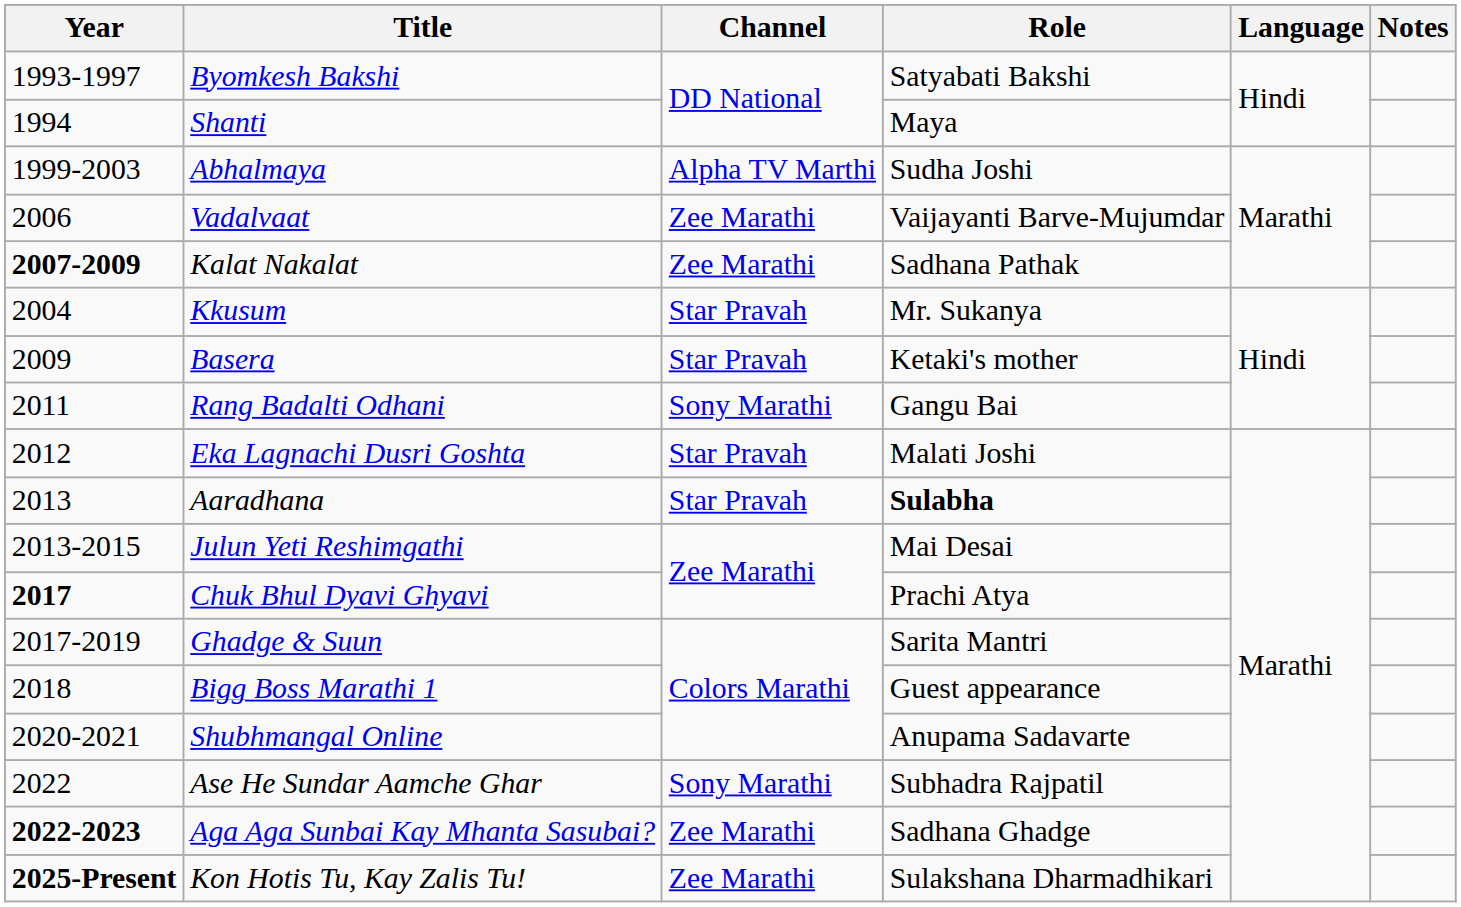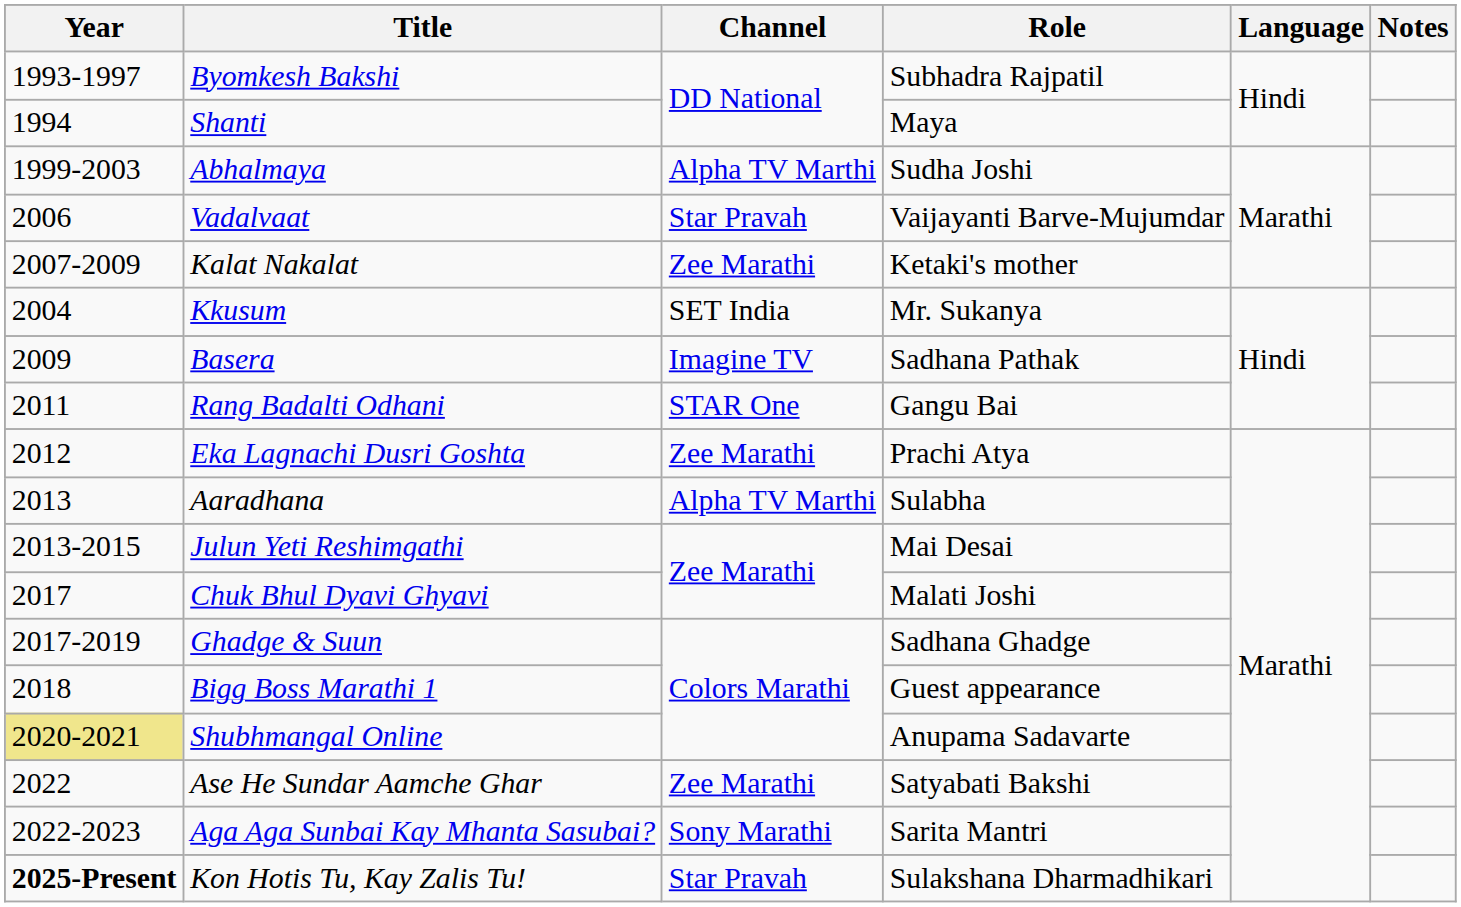 <table class="wikitable">
 <tr>
 <th>Year</th>
 <th>Title</th>
 <th>Channel</th>
 <th>Role</th>
 <th>Language</th>
 <th>Notes</th>
 </tr>
 <tr>
 <td>1993-1997</td>
 <td><a href='#'><em>Byomkesh Bakshi</em></a></td>
 <td rowspan="2"><a href='#'>DD National</a></td>
-<td>Satyabati Bakshi</td>
+<td>Subhadra Rajpatil</td>
 <td rowspan="2">Hindi</td>
 <td></td>
 </tr>
 <tr>
 <td>1994</td>
 <td><a href='#'><em>Shanti</em></a></td>
 <td>Maya</td>
 <td></td>
 </tr>
 <tr>
 <td>1999-2003</td>
 <td><em><a href='#'>Abhalmaya</a></em></td>
 <td><a href='#'>Alpha TV Marthi</a></td>
 <td>Sudha Joshi</td>
 <td rowspan="3">Marathi</td>
 <td></td>
 </tr>
 <tr>
 <td>2006</td>
 <td><em><a href='#'>Vadalvaat</a></em></td>
-<td><a href='#'>Zee Marathi</a></td>
+<td><a href='#'>Star Pravah</a></td>
 <td>Vaijayanti Barve-Mujumdar</td>
 <td></td>
 </tr>
 <tr>
-<td><strong>2007-2009</strong></td>
+<td>2007-2009</td>
 <td><em>Kalat Nakalat</em></td>
 <td><a href='#'>Zee Marathi</a></td>
-<td>Sadhana Pathak</td>
+<td>Ketaki's mother</td>
 <td></td>
 </tr>
 <tr>
 <td>2004</td>
 <td><em><a href='#'>Kkusum</a></em></td>
-<td><a href='#'>Star Pravah</a></td>
+<td>SET India</td>
 <td>Mr. Sukanya</td>
 <td rowspan="3">Hindi</td>
 <td></td>
 </tr>
 <tr>
 <td>2009</td>
 <td><a href='#'><em>Basera</em></a></td>
-<td><a href='#'>Star Pravah</a></td>
-<td>Ketaki's mother</td>
+<td><a href='#'>Imagine TV</a></td>
+<td>Sadhana Pathak</td>
 <td></td>
 </tr>
 <tr>
 <td>2011</td>
 <td><em><a href='#'>Rang Badalti Odhani</a></em></td>
-<td><a href='#'>Sony Marathi</a></td>
+<td><a href='#'>STAR One</a></td>
 <td>Gangu Bai</td>
 <td></td>
 </tr>
 <tr>
 <td>2012</td>
 <td><em><a href='#'>Eka Lagnachi Dusri Goshta</a></em></td>
-<td><a href='#'>Star Pravah</a></td>
-<td>Malati Joshi</td>
+<td><a href='#'>Zee Marathi</a></td>
+<td>Prachi Atya</td>
 <td rowspan="10">Marathi</td>
 <td></td>
 </tr>
 <tr>
 <td>2013</td>
 <td><em>Aaradhana</em></td>
-<td><a href='#'>Star Pravah</a></td>
-<td><strong>Sulabha</strong></td>
+<td><a href='#'>Alpha TV Marthi</a></td>
+<td>Sulabha</td>
 <td></td>
 </tr>
 <tr>
 <td>2013-2015</td>
 <td><em><a href='#'>Julun Yeti Reshimgathi</a></em></td>
 <td rowspan="2"><a href='#'>Zee Marathi</a></td>
 <td>Mai Desai</td>
 <td></td>
 </tr>
 <tr>
-<td><strong>2017</strong></td>
+<td>2017</td>
 <td><em><a href='#'>Chuk Bhul Dyavi Ghyavi</a></em></td>
-<td>Prachi Atya</td>
+<td>Malati Joshi</td>
 <td></td>
 </tr>
 <tr>
 <td>2017-2019</td>
 <td><em><a href='#'>Ghadge & Suun</a></em></td>
 <td rowspan="3"><a href='#'>Colors Marathi</a></td>
-<td>Sarita Mantri</td>
+<td>Sadhana Ghadge</td>
 <td></td>
 </tr>
 <tr>
 <td>2018</td>
 <td><em><a href='#'>Bigg Boss Marathi 1</a></em></td>
 <td>Guest appearance</td>
 <td></td>
 </tr>
 <tr>
-<td>2020-2021</td>
+<td style="background: khaki;">2020-2021</td>
 <td><em><a href='#'>Shubhmangal Online</a></em></td>
 <td>Anupama Sadavarte</td>
 <td></td>
 </tr>
 <tr>
 <td>2022</td>
 <td><em>Ase He Sundar Aamche Ghar</em></td>
-<td><a href='#'>Sony Marathi</a></td>
-<td>Subhadra Rajpatil</td>
+<td><a href='#'>Zee Marathi</a></td>
+<td>Satyabati Bakshi</td>
 <td></td>
 </tr>
 <tr>
-<td><strong>2022-2023</strong></td>
+<td>2022-2023</td>
 <td><em><a href='#'>Aga Aga Sunbai Kay Mhanta Sasubai?</a></em></td>
-<td><a href='#'>Zee Marathi</a></td>
-<td>Sadhana Ghadge</td>
+<td><a href='#'>Sony Marathi</a></td>
+<td>Sarita Mantri</td>
 <td></td>
 </tr>
 <tr>
 <td><strong>2025-Present</strong></td>
 <td><em>Kon Hotis Tu, Kay Zalis Tu!</em></td>
-<td><a href='#'>Zee Marathi</a></td>
+<td><a href='#'>Star Pravah</a></td>
 <td>Sulakshana Dharmadhikari</td>
 <td></td>
 </tr>
 </table>
